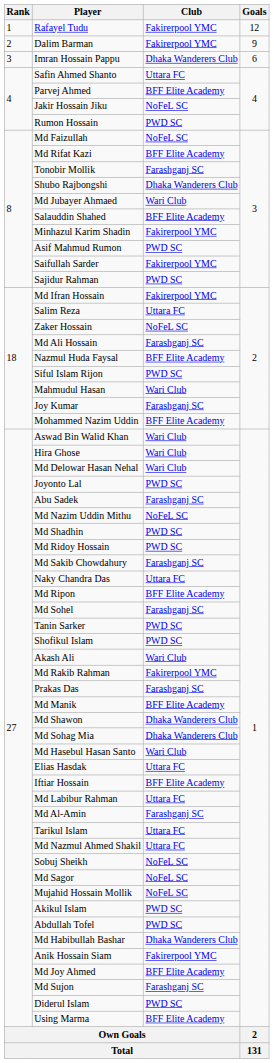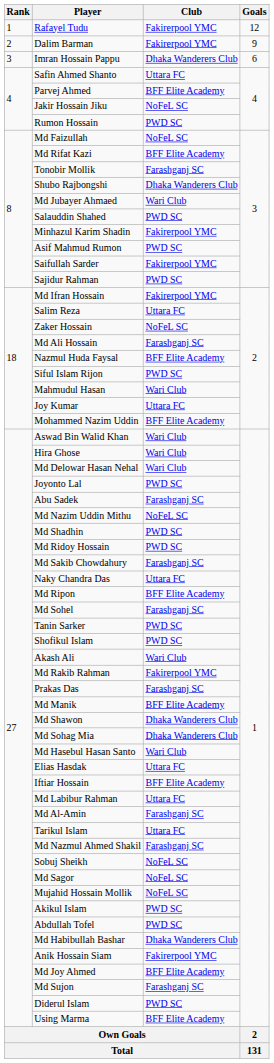 <table class="wikitable">
 <tr>
 <th>Rank</th>
 <th>Player</th>
 <th>Club</th>
 <th>Goals</th>
 </tr>
 <tr>
 <td>1</td>
 <td> <a href='#'>Rafayel Tudu</a></td>
 <td><a href='#'>Fakirerpool YMC</a></td>
 <td align="center">12</td>
 </tr>
 <tr>
 <td>2</td>
 <td> Dalim Barman</td>
 <td><a href='#'>Fakirerpool YMC</a></td>
 <td align="center">9</td>
 </tr>
 <tr>
 <td>3</td>
 <td> Imran Hossain Pappu</td>
 <td><a href='#'>Dhaka Wanderers Club</a></td>
 <td align="center">6</td>
 </tr>
 <tr>
 <td rowspan=4>4</td>
 <td> Safin Ahmed Shanto</td>
 <td><a href='#'>Uttara FC</a></td>
 <td rowspan="4" align="center">4</td>
 </tr>
 <tr>
 <td> Parvej Ahmed</td>
 <td><a href='#'>BFF Elite Academy</a></td>
 </tr>
 <tr>
 <td> Jakir Hossain Jiku</td>
 <td><a href='#'>NoFeL SC</a></td>
 </tr>
 <tr>
 <td> Rumon Hossain</td>
 <td><a href='#'>PWD SC</a></td>
 </tr>
 <tr>
 <td rowspan="10">8</td>
 <td> Md Faizullah</td>
 <td><a href='#'>NoFeL SC</a></td>
 <td rowspan="10" align="center">3</td>
 </tr>
 <tr>
 <td> Md Rifat Kazi</td>
 <td><a href='#'>BFF Elite Academy</a></td>
 </tr>
 <tr>
 <td> Tonobir Mollik</td>
 <td><a href='#'>Farashganj SC</a></td>
 </tr>
 <tr>
 <td> Shubo Rajbongshi</td>
 <td><a href='#'>Dhaka Wanderers Club</a></td>
 </tr>
 <tr>
 <td> Md Jubayer Ahmaed</td>
 <td><a href='#'>Wari Club</a></td>
 </tr>
 <tr>
 <td> Salauddin Shahed</td>
-<td><a href='#'>BFF Elite Academy</a></td>
+<td><a href='#'>PWD SC</a></td>
 </tr>
 <tr>
 <td> Minhazul Karim Shadin</td>
 <td><a href='#'>Fakirerpool YMC</a></td>
 </tr>
 <tr>
 <td> Asif Mahmud Rumon</td>
 <td><a href='#'>PWD SC</a></td>
 </tr>
 <tr>
 <td> Saifullah Sarder</td>
 <td><a href='#'>Fakirerpool YMC</a></td>
 </tr>
 <tr>
 <td> Sajidur Rahman</td>
 <td><a href='#'>PWD SC</a></td>
 </tr>
 <tr>
 <td rowspan="9">18</td>
 <td> Md Ifran Hossain</td>
 <td><a href='#'>Fakirerpool YMC</a></td>
 <td rowspan="9" align="center">2</td>
 </tr>
 <tr>
 <td> Salim Reza</td>
 <td><a href='#'>Uttara FC</a></td>
 </tr>
 <tr>
 <td> Zaker Hossain</td>
 <td><a href='#'>NoFeL SC</a></td>
 </tr>
 <tr>
 <td> Md Ali Hossain</td>
 <td><a href='#'>Farashganj SC</a></td>
 </tr>
 <tr>
 <td> Nazmul Huda Faysal</td>
 <td><a href='#'>BFF Elite Academy</a></td>
 </tr>
 <tr>
 <td> Siful Islam Rijon</td>
 <td><a href='#'>PWD SC</a></td>
 </tr>
 <tr>
 <td> Mahmudul Hasan</td>
 <td><a href='#'>Wari Club</a></td>
 </tr>
 <tr>
 <td> Joy Kumar</td>
-<td><a href='#'>Farashganj SC</a></td>
+<td><a href='#'>Uttara FC</a></td>
 </tr>
 <tr>
 <td> Mohammed Nazim Uddin</td>
 <td><a href='#'>BFF Elite Academy</a></td>
 </tr>
 <tr>
 <td rowspan="38">27</td>
 <td> Aswad Bin Walid Khan</td>
 <td><a href='#'>Wari Club</a></td>
 <td rowspan="38" align="center">1</td>
 </tr>
 <tr>
 <td> Hira Ghose</td>
 <td><a href='#'>Wari Club</a></td>
 </tr>
 <tr>
 <td> Md Delowar Hasan Nehal</td>
 <td><a href='#'>Wari Club</a></td>
 </tr>
 <tr>
 <td> Joyonto Lal</td>
 <td><a href='#'>PWD SC</a></td>
 </tr>
 <tr>
 <td> Abu Sadek</td>
 <td><a href='#'>Farashganj SC</a></td>
 </tr>
 <tr>
 <td> Md Nazim Uddin Mithu</td>
 <td><a href='#'>NoFeL SC</a></td>
 </tr>
 <tr>
 <td> Md Shadhin</td>
 <td><a href='#'>PWD SC</a></td>
 </tr>
 <tr>
 <td> Md Ridoy Hossain</td>
 <td><a href='#'>PWD SC</a></td>
 </tr>
 <tr>
 <td> Md Sakib Chowdahury</td>
 <td><a href='#'>Farashganj SC</a></td>
 </tr>
 <tr>
 <td> Naky Chandra Das</td>
 <td><a href='#'>Uttara FC</a></td>
 </tr>
 <tr>
 <td> Md Ripon</td>
 <td><a href='#'>BFF Elite Academy</a></td>
 </tr>
 <tr>
 <td> Md Sohel</td>
 <td><a href='#'>Farashganj SC</a></td>
 </tr>
 <tr>
 <td> Tanin Sarker</td>
 <td><a href='#'>PWD SC</a></td>
 </tr>
 <tr>
 <td> Shofikul Islam</td>
 <td><a href='#'>PWD SC</a></td>
 </tr>
 <tr>
 <td> Akash Ali</td>
 <td><a href='#'>Wari Club</a></td>
 </tr>
 <tr>
 <td> Md Rakib Rahman</td>
 <td><a href='#'>Fakirerpool YMC</a></td>
 </tr>
 <tr>
 <td> Prakas Das</td>
 <td><a href='#'>Farashganj SC</a></td>
 </tr>
 <tr>
 <td> Md Manik</td>
 <td><a href='#'>BFF Elite Academy</a></td>
 </tr>
 <tr>
 <td> Md Shawon</td>
 <td><a href='#'>Dhaka Wanderers Club</a></td>
 </tr>
 <tr>
 <td> Md Sohag Mia</td>
 <td><a href='#'>Dhaka Wanderers Club</a></td>
 </tr>
 <tr>
 <td> Md Hasebul Hasan Santo</td>
 <td><a href='#'>Wari Club</a></td>
 </tr>
 <tr>
 <td> Elias Hasdak</td>
 <td><a href='#'>Uttara FC</a></td>
 </tr>
 <tr>
 <td> Iftiar Hossain</td>
 <td><a href='#'>BFF Elite Academy</a></td>
 </tr>
 <tr>
 <td> Md Labibur Rahman</td>
 <td><a href='#'>Uttara FC</a></td>
 </tr>
 <tr>
 <td> Md Al-Amin</td>
 <td><a href='#'>Farashganj SC</a></td>
 </tr>
 <tr>
 <td> Tarikul Islam</td>
 <td><a href='#'>Uttara FC</a></td>
 </tr>
 <tr>
 <td> Md Nazmul Ahmed Shakil</td>
-<td><a href='#'>Uttara FC</a></td>
+<td><a href='#'>Farashganj SC</a></td>
 </tr>
 <tr>
 <td> Sobuj Sheikh</td>
 <td><a href='#'>NoFeL SC</a></td>
 </tr>
 <tr>
 <td> Md Sagor</td>
 <td><a href='#'>NoFeL SC</a></td>
 </tr>
 <tr>
 <td> Mujahid Hossain Mollik</td>
 <td><a href='#'>NoFeL SC</a></td>
 </tr>
 <tr>
 <td> Akikul Islam</td>
 <td><a href='#'>PWD SC</a></td>
 </tr>
 <tr>
 <td> Abdullah Tofel</td>
 <td><a href='#'>PWD SC</a></td>
 </tr>
 <tr>
 <td> Md Habibullah Bashar</td>
 <td><a href='#'>Dhaka Wanderers Club</a></td>
 </tr>
 <tr>
 <td> Anik Hossain Siam</td>
 <td><a href='#'>Fakirerpool YMC</a></td>
 </tr>
 <tr>
 <td> Md Joy Ahmed</td>
 <td><a href='#'>BFF Elite Academy</a></td>
 </tr>
 <tr>
 <td> Md Sujon</td>
 <td><a href='#'>Farashganj SC</a></td>
 </tr>
 <tr>
 <td> Diderul Islam</td>
 <td><a href='#'>PWD SC</a></td>
 </tr>
 <tr>
 <td> Using Marma</td>
 <td><a href='#'>BFF Elite Academy</a></td>
 </tr>
 <tr>
 <th colspan="3">Own Goals</th>
 <th>2</th>
 </tr>
 <tr>
 <th colspan="3">Total</th>
 <th>131</th>
 </tr>
 </table>
